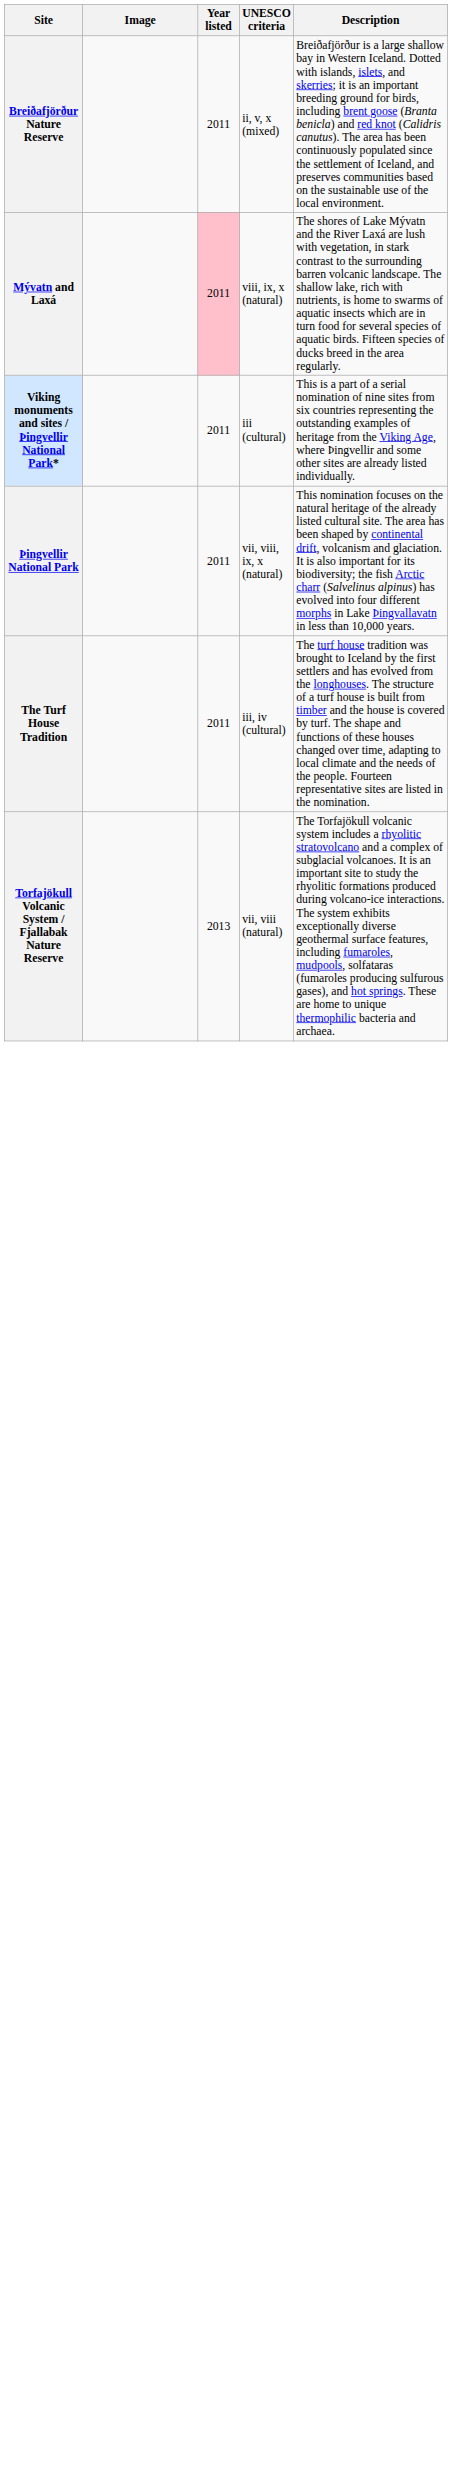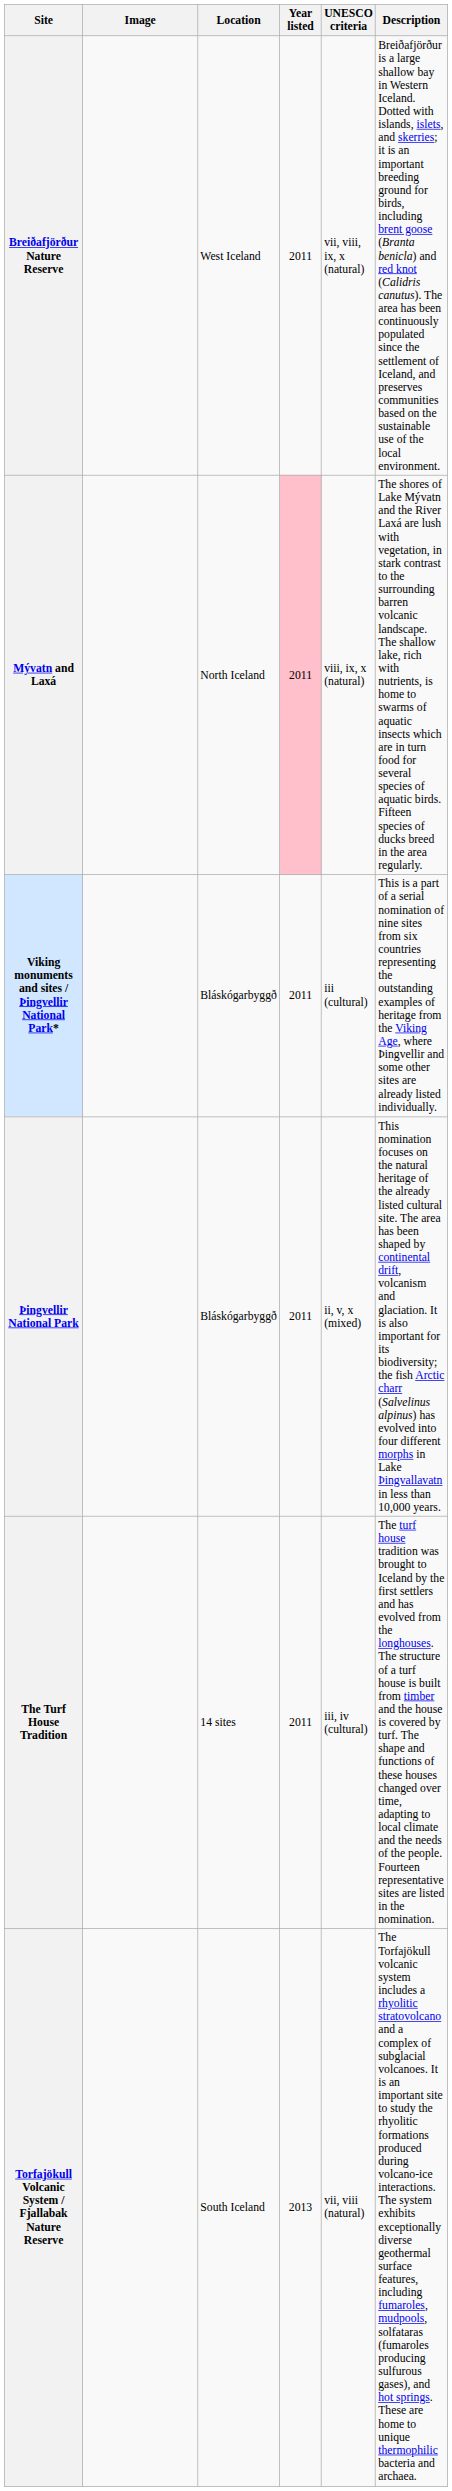 <table class="wikitable sortable plainrowheaders">
 <tr>
 <th style="width:100px;" scope="col">Site</th>
 <th class="unsortable"  style="width:150px;" scope="col">Image</th>
+<th style="width:80px;" scope="col">Location</th>
 <th style="width:50px;" scope="col">Year listed</th>
 <th style="width:60px;" scope="col">UNESCO criteria</th>
 <th scope="col" class="unsortable">Description</th>
 </tr>
 <tr>
 <th scope="row"><a href='#'>Breiðafjörður</a> Nature Reserve</th>
 <td></td>
+<td>West Iceland</td>
 <td align="center">2011</td>
-<td>ii, v, x (mixed)</td>
+<td>vii, viii, ix, x (natural)</td>
 <td>Breiðafjörður is a large shallow bay in Western Iceland. Dotted with islands, <a href='#'>islets</a>, and <a href='#'>skerries</a>; it is an important breeding ground for birds, including <a href='#'>brent goose</a> (<em>Branta benicla</em>) and <a href='#'>red knot</a> (<em>Calidris canutus</em>). The area has been continuously populated since the settlement of Iceland, and preserves communities based on the sustainable use of the local environment.</td>
 </tr>
 <tr>
 <th scope="row"><a href='#'>Mývatn</a> and Laxá</th>
 <td></td>
+<td>North Iceland</td>
 <td align="center" style="background: pink;">2011</td>
 <td>viii, ix, x (natural)</td>
 <td>The shores of Lake Mývatn and the River Laxá are lush with vegetation, in stark contrast to the surrounding barren volcanic landscape. The shallow lake, rich with nutrients, is home to swarms of aquatic insects which are in turn food for several species of aquatic birds. Fifteen species of ducks breed in the area regularly.</td>
 </tr>
 <tr>
 <th scope="row" style="background:#D0E7FF;">Viking monuments and sites / <a href='#'>Þingvellir National Park</a>*</th>
 <td></td>
+<td>Bláskógarbyggð</td>
 <td align="center">2011</td>
 <td>iii (cultural)</td>
 <td>This is a part of a serial nomination of nine sites from six countries representing the outstanding examples of heritage from the <a href='#'>Viking Age</a>, where Þingvellir and some other sites are already listed individually.</td>
 </tr>
 <tr>
 <th scope="row"><a href='#'>Þingvellir National Park</a></th>
 <td></td>
+<td>Bláskógarbyggð</td>
 <td align="center">2011</td>
-<td>vii, viii, ix, x (natural)</td>
+<td>ii, v, x (mixed)</td>
 <td>This nomination focuses on the natural heritage of the already listed cultural site. The area has been shaped by <a href='#'>continental drift</a>, volcanism and glaciation.  It is also important for its biodiversity; the fish <a href='#'>Arctic charr</a> (<em>Salvelinus alpinus</em>) has evolved into four different <a href='#'>morphs</a> in Lake <a href='#'>Þingvallavatn</a> in less than 10,000 years.</td>
 </tr>
 <tr>
 <th scope="row">The Turf House Tradition</th>
 <td></td>
+<td>14 sites</td>
 <td align="center">2011</td>
 <td>iii, iv (cultural)</td>
 <td>The <a href='#'>turf house</a> tradition was brought to Iceland by the first settlers and has evolved from the <a href='#'>longhouses</a>. The structure of a turf house is built from <a href='#'>timber</a> and the house is covered by turf. The shape and functions of these houses changed over time, adapting to local climate and the needs of the people. Fourteen representative sites are listed in the nomination.</td>
 </tr>
 <tr>
 <th scope="row"><a href='#'>Torfajökull</a> Volcanic System / Fjallabak Nature Reserve</th>
 <td></td>
+<td>South Iceland</td>
 <td align="center">2013</td>
 <td>vii, viii (natural)</td>
 <td>The Torfajökull volcanic system includes a <a href='#'>rhyolitic</a> <a href='#'>stratovolcano</a> and a complex of subglacial volcanoes. It is an important site to study the rhyolitic formations produced during volcano-ice interactions. The system exhibits exceptionally diverse geothermal surface features, including <a href='#'>fumaroles</a>, <a href='#'>mudpools</a>, solfataras (fumaroles producing sulfurous gases), and <a href='#'>hot springs</a>. These are home to unique <a href='#'>thermophilic</a> bacteria and archaea.</td>
 </tr>
 </table>
